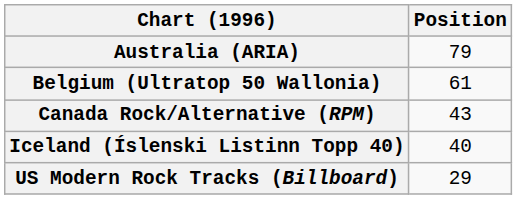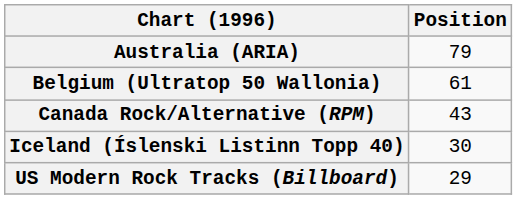 <table class="wikitable sortable plainrowheaders" style="text-align:center">
 <tr>
 <th>Chart (1996)</th>
 <th>Position</th>
 </tr>
 <tr>
 <th scope="row">Australia (ARIA)</th>
 <td>79</td>
 </tr>
 <tr>
 <th scope="row">Belgium (Ultratop 50 Wallonia)</th>
 <td>61</td>
 </tr>
 <tr>
 <th scope="row">Canada Rock/Alternative (<em>RPM</em>)</th>
 <td>43</td>
 </tr>
 <tr>
 <th scope="row">Iceland (Íslenski Listinn Topp 40)</th>
-<td>40</td>
+<td>30</td>
 </tr>
 <tr>
 <th scope="row">US Modern Rock Tracks (<em>Billboard</em>)</th>
 <td>29</td>
 </tr>
 </table>
